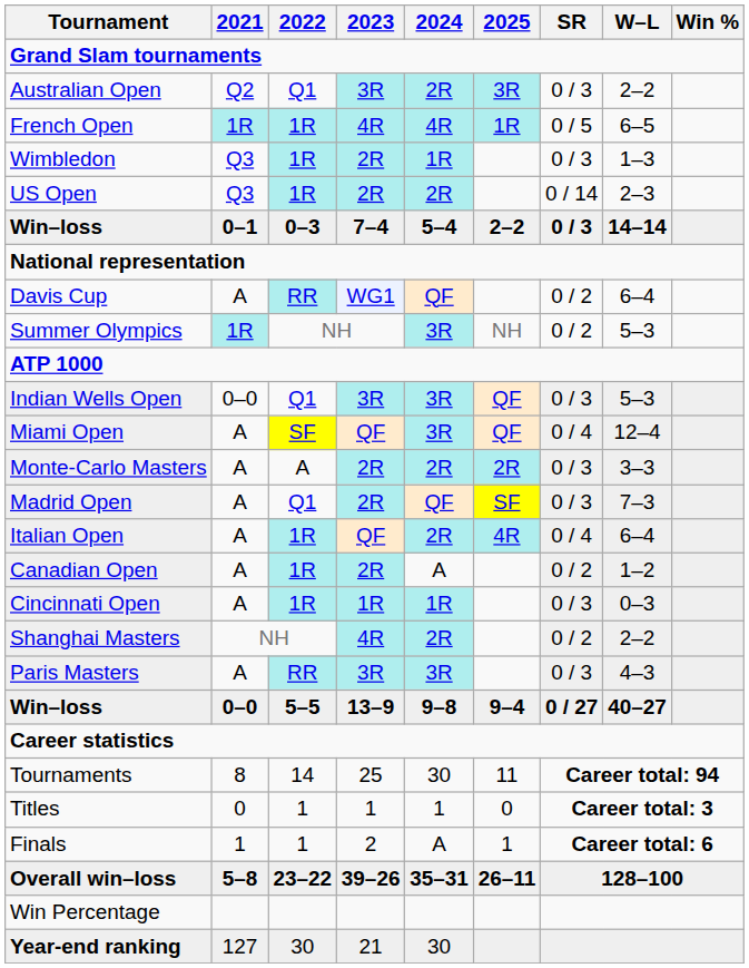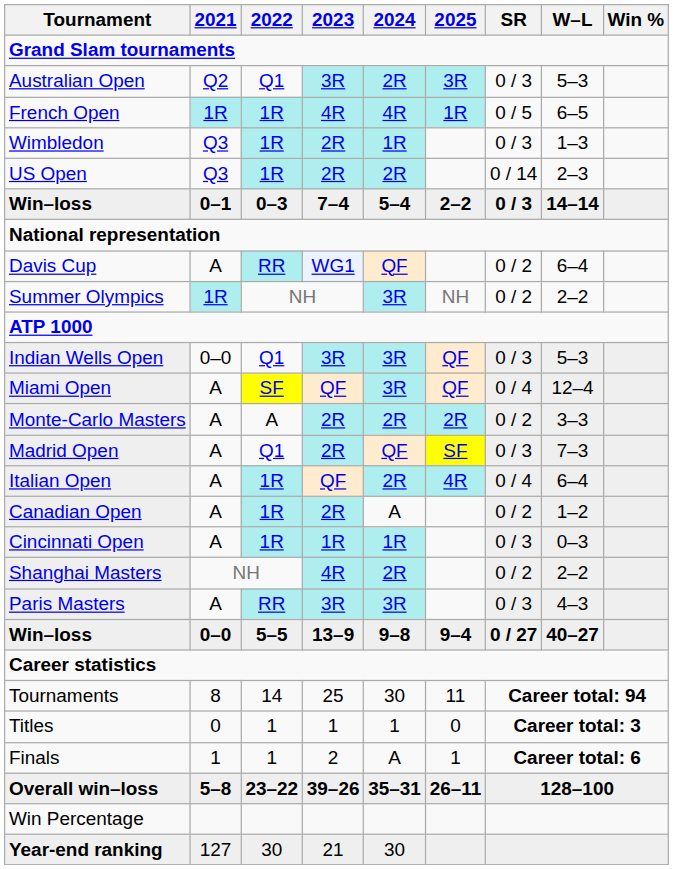 <table class="wikitable nowrap" style=text-align:center;font-size:97%>
 <tr>
 <th>Tournament</th>
 <th><a href='#'>2021</a></th>
 <th><a href='#'>2022</a></th>
 <th><a href='#'>2023</a></th>
 <th><a href='#'>2024</a></th>
 <th><a href='#'>2025</a></th>
 <th>SR</th>
 <th>W–L</th>
 <th>Win %</th>
 </tr>
 <tr>
 <td colspan="9" style="text-align:left"><a href='#'><strong>Grand Slam tournaments</strong></a></td>
 </tr>
 <tr>
 <td align=left><a href='#'>Australian Open</a></td>
 <td><a href='#'>Q2</a></td>
 <td><a href='#'>Q1</a></td>
 <td style=background:#afeeee><a href='#'>3R</a></td>
 <td style=background:#afeeee><a href='#'>2R</a></td>
 <td style=background:#afeeee><a href='#'>3R</a></td>
 <td>0 / 3</td>
-<td>2–2</td>
+<td>5–3</td>
 <td></td>
 </tr>
 <tr>
 <td align=left><a href='#'>French Open</a></td>
 <td style=background:#afeeee><a href='#'>1R</a></td>
 <td style=background:#afeeee><a href='#'>1R</a></td>
 <td style=background:#afeeee><a href='#'>4R</a></td>
 <td style=background:#afeeee><a href='#'>4R</a></td>
 <td style=background:#afeeee><a href='#'>1R</a></td>
 <td>0 / 5</td>
 <td>6–5</td>
 <td></td>
 </tr>
 <tr>
 <td align=left><a href='#'>Wimbledon</a></td>
 <td><a href='#'>Q3</a></td>
 <td style=background:#afeeee><a href='#'>1R</a></td>
 <td style=background:#afeeee><a href='#'>2R</a></td>
 <td style=background:#afeeee><a href='#'>1R</a></td>
 <td></td>
 <td>0 / 3</td>
 <td>1–3</td>
 <td></td>
 </tr>
 <tr>
 <td align=left><a href='#'>US Open</a></td>
 <td><a href='#'>Q3</a></td>
 <td style=background:#afeeee><a href='#'>1R</a></td>
 <td style=background:#afeeee><a href='#'>2R</a></td>
 <td style=background:#afeeee><a href='#'>2R</a></td>
 <td></td>
 <td>0 / 14</td>
 <td>2–3</td>
 <td></td>
 </tr>
 <tr style=font-weight:bold;background:#efefef>
 <td style=text-align:left>Win–loss</td>
 <td>0–1</td>
 <td>0–3</td>
 <td>7–4</td>
 <td>5–4</td>
 <td>2–2</td>
 <td>0 / 3</td>
 <td>14–14</td>
 <td></td>
 </tr>
 <tr>
 <td colspan=9 style="text-align:left"><strong>National representation</strong></td>
 </tr>
 <tr>
 <td align=left><a href='#'>Davis Cup</a></td>
 <td>A</td>
 <td style=background:#afeeee><a href='#'>RR</a></td>
 <td style=background:#ecf2ff><a href='#'>WG1</a></td>
 <td style=background:#ffebcd><a href='#'>QF</a></td>
 <td></td>
 <td>0 / 2</td>
 <td>6–4</td>
 <td></td>
 </tr>
 <tr>
 <td align=left><a href='#'>Summer Olympics</a></td>
 <td style=background:#afeeee><a href='#'>1R</a></td>
 <td colspan=2 style=color:#767676>NH</td>
 <td style=background:#afeeee><a href='#'>3R</a></td>
 <td style=color:#767676>NH</td>
 <td>0 / 2</td>
-<td>5–3</td>
+<td>2–2</td>
 <td></td>
 </tr>
 <tr>
 <td colspan="9" style="text-align:left"><strong><a href='#'>ATP 1000</a></strong></td>
 </tr>
 <tr>
 <td bgcolor=efefef align=left><a href='#'>Indian Wells Open</a></td>
 <td>0–0</td>
 <td><a href='#'>Q1</a></td>
 <td style=background:#afeeee><a href='#'>3R</a></td>
 <td style=background:#afeeee><a href='#'>3R</a></td>
 <td style=background:#ffebcd><a href='#'>QF</a></td>
 <td bgcolor=efefef>0 / 3</td>
 <td bgcolor=efefef>5–3</td>
 <td bgcolor=efefef></td>
 </tr>
 <tr>
 <td bgcolor=efefef align=left><a href='#'>Miami Open</a></td>
 <td>A</td>
 <td style=background:yellow><a href='#'>SF</a></td>
 <td style=background:#ffebcd><a href='#'>QF</a></td>
 <td style=background:#afeeee><a href='#'>3R</a></td>
 <td style=background:#ffebcd><a href='#'>QF</a></td>
 <td bgcolor=efefef>0 / 4</td>
 <td bgcolor=efefef>12–4</td>
 <td bgcolor=efefef></td>
 </tr>
 <tr>
 <td bgcolor=efefef align=left><a href='#'>Monte-Carlo Masters</a></td>
 <td>A</td>
 <td>A</td>
 <td style=background:#afeeee><a href='#'>2R</a></td>
 <td style=background:#afeeee><a href='#'>2R</a></td>
 <td style=background:#afeeee><a href='#'>2R</a></td>
-<td bgcolor=efefef>0 / 3</td>
+<td bgcolor=efefef>0 / 2</td>
 <td bgcolor=efefef>3–3</td>
 <td bgcolor=efefef></td>
 </tr>
 <tr>
 <td bgcolor=efefef align=left><a href='#'>Madrid Open</a></td>
 <td>A</td>
 <td><a href='#'>Q1</a></td>
 <td style=background:#afeeee><a href='#'>2R</a></td>
 <td style=background:#ffebcd><a href='#'>QF</a></td>
 <td style=background:yellow><a href='#'>SF</a></td>
 <td bgcolor=efefef>0 / 3</td>
 <td bgcolor=efefef>7–3</td>
 <td bgcolor=efefef></td>
 </tr>
 <tr>
 <td bgcolor=efefef align=left><a href='#'>Italian Open</a></td>
 <td>A</td>
 <td style=background:#afeeee><a href='#'>1R</a></td>
 <td style=background:#ffebcd><a href='#'>QF</a></td>
 <td style=background:#afeeee><a href='#'>2R</a></td>
 <td style=background:#afeeee><a href='#'>4R</a></td>
 <td bgcolor=efefef>0 / 4</td>
 <td bgcolor=efefef>6–4</td>
 <td bgcolor=efefef></td>
 </tr>
 <tr>
 <td bgcolor=efefef align=left><a href='#'>Canadian Open</a></td>
 <td>A</td>
 <td style=background:#afeeee><a href='#'>1R</a></td>
 <td style=background:#afeeee><a href='#'>2R</a></td>
 <td>A</td>
 <td></td>
 <td bgcolor=efefef>0 / 2</td>
 <td bgcolor=efefef>1–2</td>
 <td bgcolor=efefef></td>
 </tr>
 <tr>
 <td bgcolor=efefef align=left><a href='#'>Cincinnati Open</a></td>
 <td>A</td>
 <td style=background:#afeeee><a href='#'>1R</a></td>
 <td style=background:#afeeee><a href='#'>1R</a></td>
 <td style=background:#afeeee><a href='#'>1R</a></td>
 <td></td>
 <td bgcolor=efefef>0 / 3</td>
 <td bgcolor=efefef>0–3</td>
 <td bgcolor=efefef></td>
 </tr>
 <tr>
 <td bgcolor=efefef align=left><a href='#'>Shanghai Masters</a></td>
 <td colspan=2 style=color:#767676>NH</td>
 <td style=background:#afeeee><a href='#'>4R</a></td>
 <td style=background:#afeeee><a href='#'>2R</a></td>
 <td></td>
 <td bgcolor=efefef>0 / 2</td>
 <td bgcolor=efefef>2–2</td>
 <td bgcolor=efefef></td>
 </tr>
 <tr>
 <td bgcolor=efefef align=left><a href='#'>Paris Masters</a></td>
 <td>A</td>
 <td style=background:#afeeee><a href='#'>RR</a></td>
 <td style=background:#afeeee><a href='#'>3R</a></td>
 <td style=background:#afeeee><a href='#'>3R</a></td>
 <td></td>
 <td bgcolor=efefef>0 / 3</td>
 <td bgcolor=efefef>4–3</td>
 <td bgcolor=efefef></td>
 </tr>
 <tr style=font-weight:bold;background:#efefef>
 <td style=text-align:left>Win–loss</td>
 <td>0–0</td>
 <td>5–5</td>
 <td>13–9</td>
 <td>9–8</td>
 <td>9–4</td>
 <td>0 / 27</td>
 <td>40–27</td>
 <td bgcolor=efefef></td>
 </tr>
 <tr>
 <td colspan="9" style="text-align:left"><strong>Career statistics</strong></td>
 </tr>
 <tr>
 <td style=text-align:left>Tournaments</td>
 <td>8</td>
 <td>14</td>
 <td>25</td>
 <td>30</td>
 <td>11</td>
 <td colspan=3><strong>Career total: 94</strong></td>
 </tr>
 <tr>
 <td style=text-align:left>Titles</td>
 <td>0</td>
 <td>1</td>
 <td>1</td>
 <td>1</td>
 <td>0</td>
 <td colspan=3><strong>Career total: 3</strong></td>
 </tr>
 <tr>
 <td style=text-align:left>Finals</td>
 <td>1</td>
 <td>1</td>
 <td>2</td>
 <td>A</td>
 <td>1</td>
 <td colspan=3><strong>Career total: 6</strong></td>
 </tr>
 <tr style=font-weight:bold;background:#efefef>
 <td style=text-align:left>Overall win–loss</td>
 <td>5–8</td>
 <td>23–22</td>
 <td>39–26</td>
 <td>35–31</td>
 <td>26–11</td>
 <td colspan=3>128–100</td>
 </tr>
 <tr>
 <td style=text-align:left>Win Percentage</td>
 <td></td>
 <td></td>
 <td></td>
 <td></td>
 <td></td>
 <td colspan=3></td>
 </tr>
 <tr style=background:#efefef>
 <td align=left><strong>Year-end ranking</strong></td>
 <td>127</td>
 <td>30</td>
 <td>21</td>
 <td>30</td>
 <td></td>
 <td colspan=3></td>
 </tr>
 </table>
